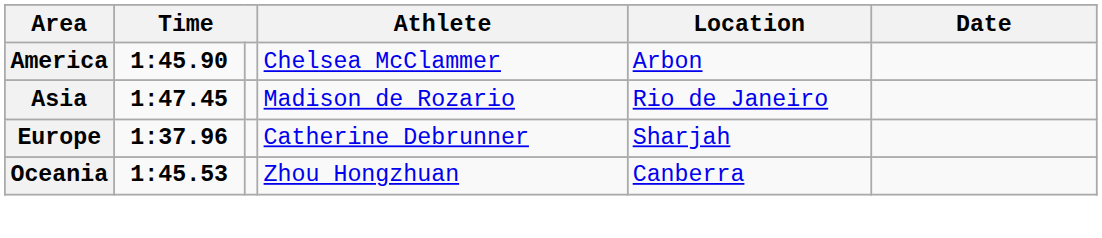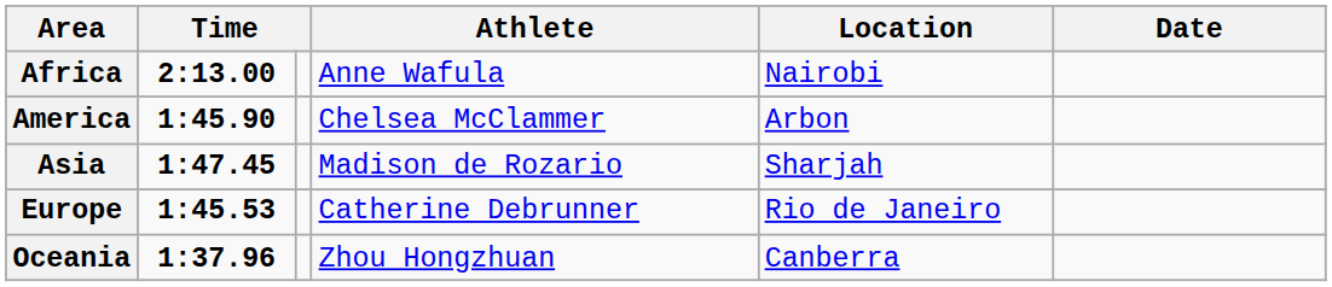 <table class="wikitable">
 <tr>
 <th width="45">Area</th>
 <th width="80" colspan="2">Time</th>
 <th width="200">Athlete</th>
 <th width="130">Location</th>
 <th width="120">Date</th>
+</tr>
+<tr>
+<th>Africa</th>
+<td align="center"><strong>2:13.00</strong></td>
+<td align="center"></td>
+<td> <a href='#'>Anne Wafula</a></td>
+<td> <a href='#'>Nairobi</a></td>
+<td align="right"></td>
 </tr>
 <tr>
 <th>America</th>
 <td align="center"><strong>1:45.90</strong></td>
 <td align="center"></td>
 <td> <a href='#'>Chelsea McClammer</a></td>
 <td> <a href='#'>Arbon</a></td>
 <td align="right"></td>
 </tr>
 <tr>
 <th>Asia</th>
 <td align="center"><strong>1:47.45</strong></td>
 <td align="center"></td>
 <td> <a href='#'>Madison de Rozario</a></td>
+<td> <a href='#'>Sharjah</a></td>
+<td align="right"></td>
+</tr>
+<tr>
+<th>Europe</th>
+<td align="center"><strong>1:45.53</strong></td>
+<td align="center"><strong></strong></td>
+<td> <a href='#'>Catherine Debrunner</a></td>
 <td> <a href='#'>Rio de Janeiro</a></td>
 <td align="right"></td>
 </tr>
 <tr>
-<th>Europe</th>
+<th>Oceania</th>
 <td align="center"><strong>1:37.96</strong></td>
-<td align="center"><strong></strong></td>
-<td> <a href='#'>Catherine Debrunner</a></td>
-<td> <a href='#'>Sharjah</a></td>
-<td align="right"></td>
-</tr>
-<tr>
-<th>Oceania</th>
-<td align="center"><strong>1:45.53</strong></td>
 <td align="center"></td>
 <td> <a href='#'>Zhou Hongzhuan</a></td>
 <td> <a href='#'>Canberra</a></td>
 <td align="right"></td>
 </tr>
 </table>
